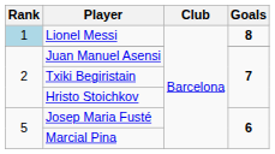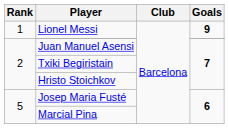 <table class="wikitable">
 <tr>
 <th>Rank</th>
 <th>Player</th>
 <th>Club</th>
 <th>Goals</th>
 </tr>
 <tr>
-<td align="center" style="background: lightblue;">1</td>
+<td align="center">1</td>
 <td> <a href='#'>Lionel Messi</a></td>
 <td rowspan="7"> <a href='#'>Barcelona</a></td>
-<td align="center"><strong>8</strong></td>
+<td align="center"><strong>9</strong></td>
 </tr>
 <tr>
 <td rowspan="4" align="center">2</td>
 </tr>
 <tr>
 <td> <a href='#'>Juan Manuel Asensi</a></td>
 <td rowspan="3" align="center"><strong>7</strong></td>
 </tr>
 <tr>
 <td> <a href='#'>Txiki Begiristain</a></td>
 </tr>
 <tr>
 <td> <a href='#'>Hristo Stoichkov</a></td>
 </tr>
 <tr>
 <td rowspan="2" align="center">5</td>
 <td> <a href='#'>Josep Maria Fusté</a></td>
 <td rowspan="2" align="center"><strong>6</strong></td>
 </tr>
 <tr>
 <td> <a href='#'>Marcial Pina</a></td>
 </tr>
 </table>
